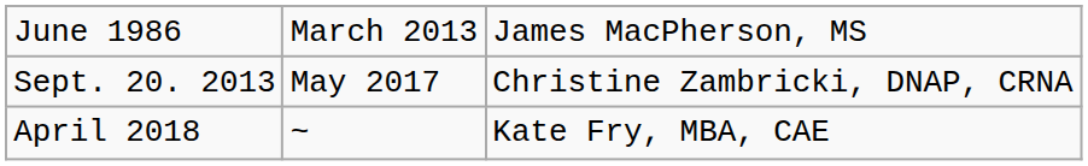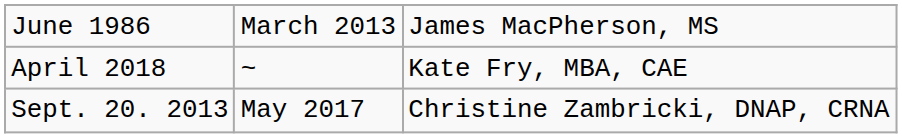 <table class="wikitable">
 <tr>
 <td>June 1986</td>
 <td>March 2013</td>
 <td>James MacPherson, MS</td>
 </tr>
 <tr>
+<td>April 2018</td>
+<td>~</td>
+<td>Kate Fry, MBA, CAE</td>
+</tr>
+<tr>
 <td>Sept. 20. 2013</td>
 <td>May 2017</td>
 <td>Christine Zambricki, DNAP, CRNA</td>
 </tr>
-<tr>
-<td>April 2018</td>
-<td>~</td>
-<td>Kate Fry, MBA, CAE</td>
-</tr>
 </table>
